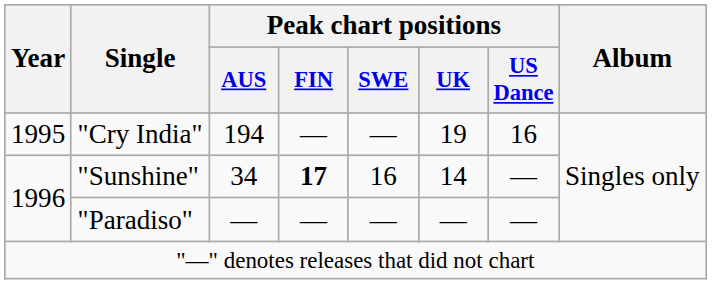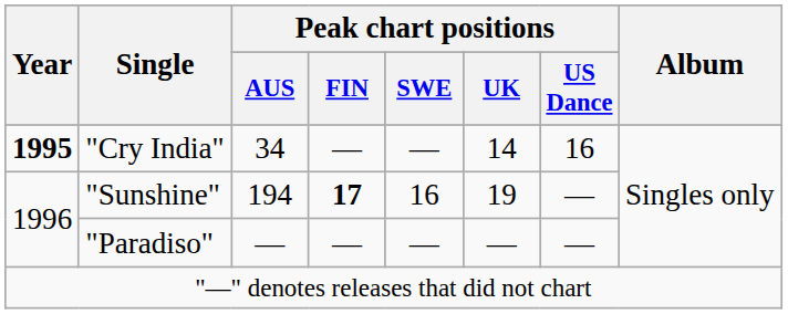 <table class="wikitable" style="text-align:center;">
 <tr>
 <th rowspan="2">Year</th>
 <th rowspan="2">Single</th>
 <th colspan="5">Peak chart positions</th>
 <th rowspan="2">Album</th>
 </tr>
 <tr style="font-size:smaller;">
 <th width="35"><a href='#'>AUS</a><br></th>
 <th width="35"><a href='#'>FIN</a><br></th>
 <th width="35"><a href='#'>SWE</a><br></th>
 <th width="35"><a href='#'>UK</a><br></th>
 <th width="35"><a href='#'>US<br>Dance</a><br></th>
 </tr>
 <tr>
-<td>1995</td>
+<td><strong>1995</strong></td>
 <td align="left">"Cry India"</td>
-<td>194</td>
+<td>34</td>
 <td>—</td>
 <td>—</td>
-<td>19</td>
+<td>14</td>
 <td>16</td>
 <td align="left" rowspan="3">Singles only</td>
 </tr>
 <tr>
 <td rowspan="2">1996</td>
 <td align="left">"Sunshine"</td>
-<td>34</td>
+<td>194</td>
 <td><strong>17</strong></td>
 <td>16</td>
-<td>14</td>
+<td>19</td>
 <td>—</td>
 </tr>
 <tr>
 <td align="left">"Paradiso"</td>
 <td>—</td>
 <td>—</td>
 <td>—</td>
 <td>—</td>
 <td>—</td>
 </tr>
 <tr>
 <td colspan="15" style="font-size:85%">"—" denotes releases that did not chart</td>
 </tr>
 </table>
